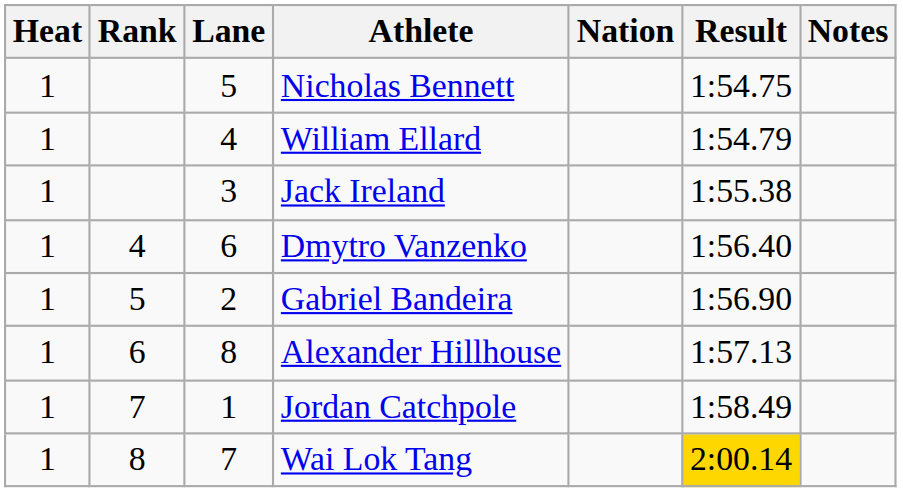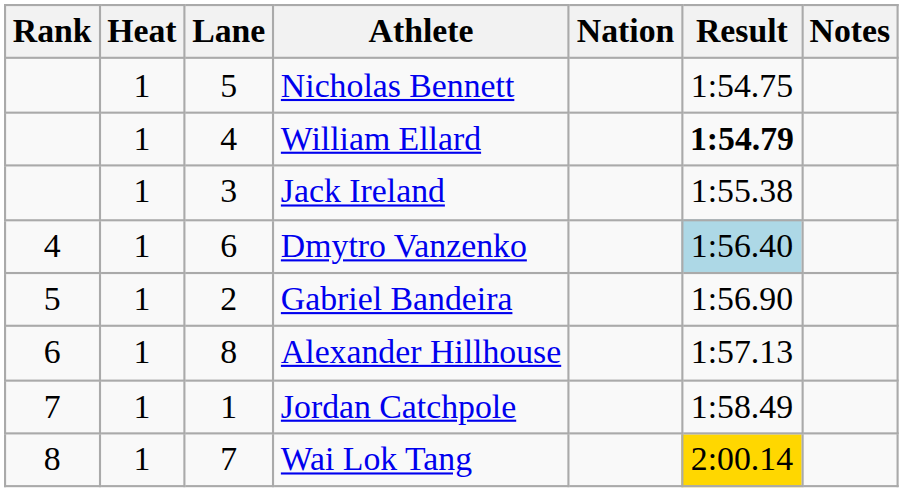 <table class="wikitable sortable" style="text-align:center">
 <tr>
+<th>Rank</th>
 <th>Heat</th>
-<th>Rank</th>
 <th>Lane</th>
 <th>Athlete</th>
 <th>Nation</th>
 <th>Result</th>
 <th>Notes</th>
 </tr>
 <tr>
+<td></td>
 <td>1</td>
-<td></td>
 <td>5</td>
 <td align=left><a href='#'>Nicholas  Bennett</a></td>
 <td align=left></td>
 <td>1:54.75</td>
 <td></td>
 </tr>
 <tr>
+<td></td>
 <td>1</td>
-<td></td>
 <td>4</td>
 <td align=left><a href='#'>William Ellard</a></td>
 <td align=left></td>
-<td>1:54.79</td>
+<td><strong>1:54.79</strong></td>
 <td></td>
 </tr>
 <tr>
+<td></td>
 <td>1</td>
-<td></td>
 <td>3</td>
 <td align=left><a href='#'>Jack Ireland</a></td>
 <td align=left></td>
 <td>1:55.38</td>
 <td></td>
 </tr>
 <tr>
+<td>4</td>
 <td>1</td>
-<td>4</td>
 <td>6</td>
 <td align=left><a href='#'>Dmytro Vanzenko</a></td>
 <td align=left></td>
-<td>1:56.40</td>
+<td style="background: lightblue;">1:56.40</td>
 <td></td>
 </tr>
 <tr>
+<td>5</td>
 <td>1</td>
-<td>5</td>
 <td>2</td>
 <td align=left><a href='#'>Gabriel Bandeira</a></td>
 <td align=left></td>
 <td>1:56.90</td>
 <td></td>
 </tr>
 <tr>
+<td>6</td>
 <td>1</td>
-<td>6</td>
 <td>8</td>
 <td align=left><a href='#'>Alexander Hillhouse</a></td>
 <td align=left></td>
 <td>1:57.13</td>
 <td></td>
 </tr>
 <tr>
+<td>7</td>
 <td>1</td>
-<td>7</td>
 <td>1</td>
 <td align=left><a href='#'>Jordan Catchpole</a></td>
 <td align=left></td>
 <td>1:58.49</td>
 <td></td>
 </tr>
 <tr>
+<td>8</td>
 <td>1</td>
-<td>8</td>
 <td>7</td>
 <td align=left><a href='#'>Wai Lok Tang</a></td>
 <td align=left></td>
 <td style="background: gold;">2:00.14</td>
 <td></td>
 </tr>
 </table>
